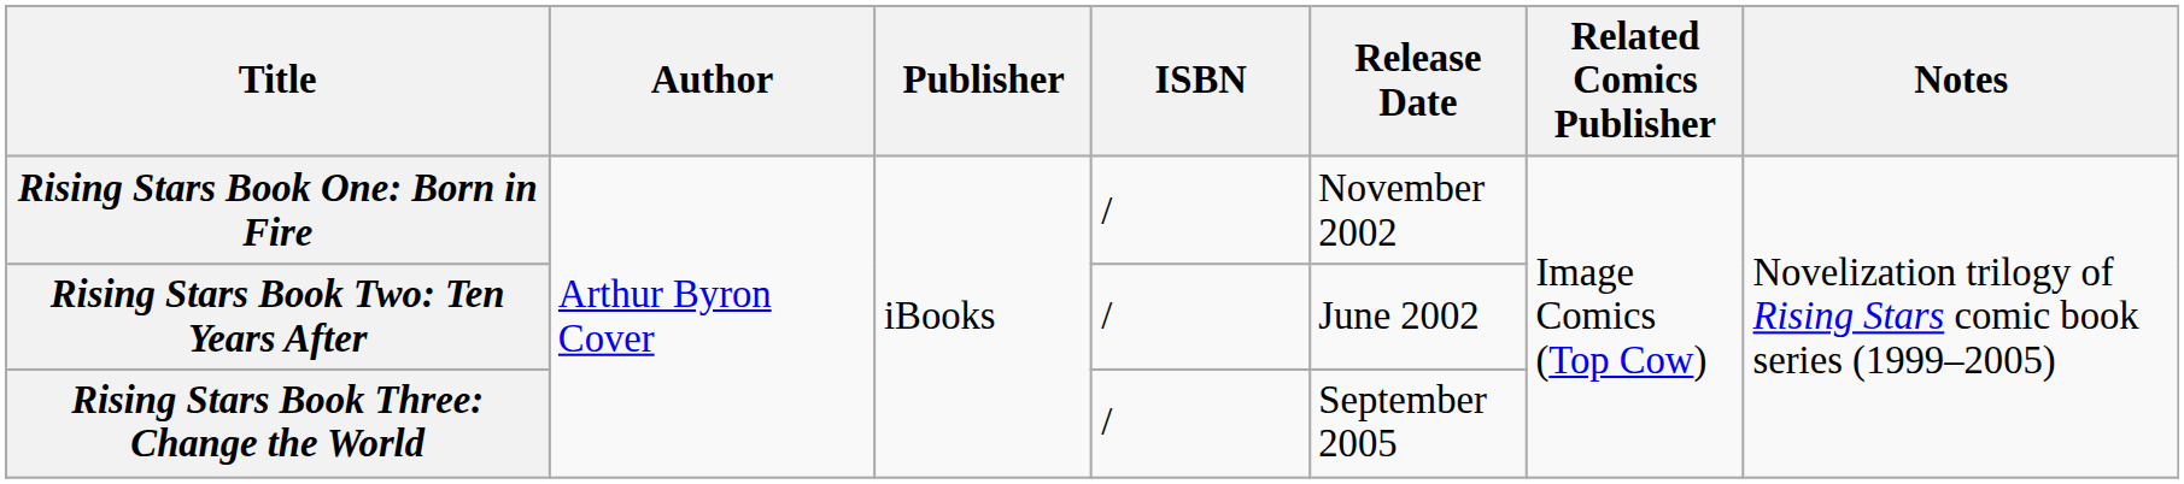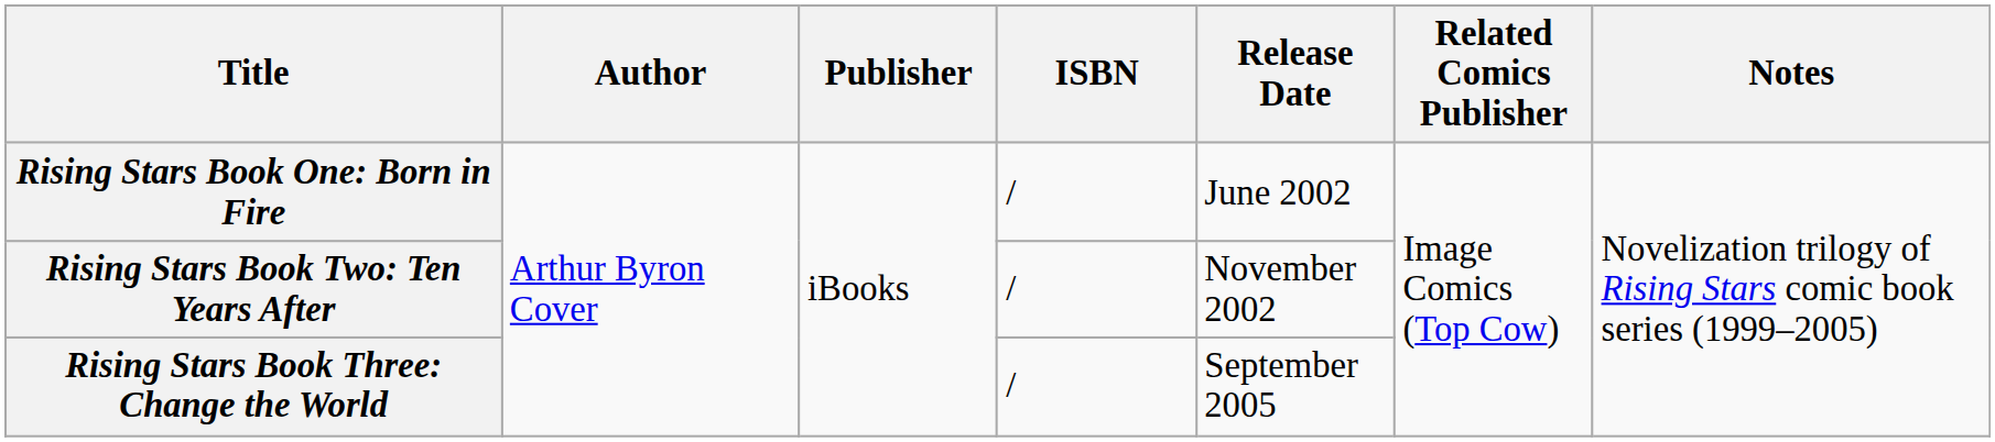 <table class="wikitable" width="100%">
 <tr>
 <th width="25%">Title</th>
 <th width="15%">Author</th>
 <th width="10%">Publisher</th>
 <th width="10%">ISBN</th>
 <th width="10%">Release Date</th>
 <th width="10%">Related Comics Publisher</th>
 <th width="20%">Notes</th>
 </tr>
 <tr>
 <th><em>Rising Stars Book One: Born in Fire</em></th>
 <td rowspan="3"><a href='#'>Arthur Byron Cover</a></td>
 <td rowspan="3">iBooks</td>
 <td> / </td>
-<td>November 2002</td>
+<td>June 2002</td>
 <td rowspan="3">Image Comics (<a href='#'>Top Cow</a>)</td>
 <td rowspan="3">Novelization trilogy of <em><a href='#'>Rising Stars</a></em> comic book series (1999–2005)</td>
 </tr>
 <tr>
 <th><em>Rising Stars Book Two: Ten Years After</em></th>
 <td> / </td>
-<td>June 2002</td>
+<td>November 2002</td>
 </tr>
 <tr>
 <th><em>Rising Stars Book Three: Change the World</em></th>
 <td> / </td>
 <td>September 2005</td>
 </tr>
 </table>
